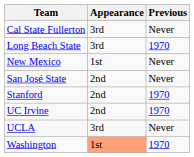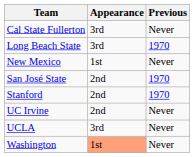 <table class="wikitable sortable">
 <tr>
 <th>Team</th>
 <th>Appearance</th>
 <th>Previous</th>
 </tr>
 <tr>
 <td><a href='#'>Cal State Fullerton</a></td>
 <td>3rd</td>
 <td>Never</td>
 </tr>
 <tr>
 <td><a href='#'>Long Beach State</a></td>
 <td>3rd</td>
 <td><a href='#'>1970</a></td>
 </tr>
 <tr>
 <td><a href='#'>New Mexico</a></td>
 <td>1st</td>
 <td>Never</td>
 </tr>
 <tr>
 <td><a href='#'>San José State</a></td>
 <td>2nd</td>
-<td>Never</td>
+<td><a href='#'>1970</a></td>
 </tr>
 <tr>
 <td><a href='#'>Stanford</a></td>
 <td>2nd</td>
 <td><a href='#'>1970</a></td>
 </tr>
 <tr>
 <td><a href='#'>UC Irvine</a></td>
 <td>2nd</td>
-<td><a href='#'>1970</a></td>
+<td>Never</td>
 </tr>
 <tr>
 <td><a href='#'>UCLA</a></td>
 <td>3rd</td>
 <td>Never</td>
 </tr>
 <tr>
 <td><a href='#'>Washington</a></td>
 <td style="background: lightsalmon;">1st</td>
-<td><a href='#'>1970</a></td>
+<td>Never</td>
 </tr>
 </table>
